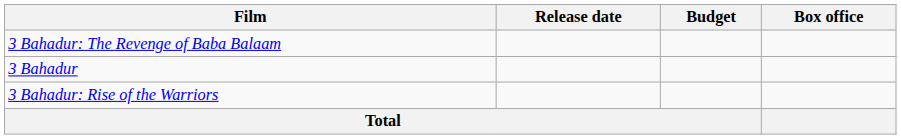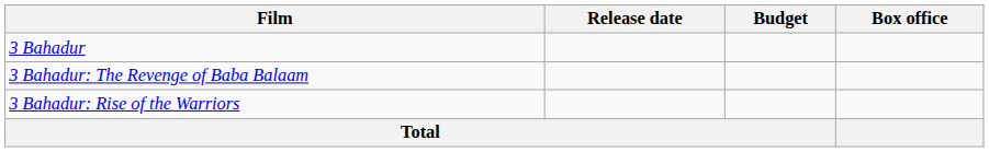 <table class="wikitable sortable" width=99%>
 <tr>
 <th rowspan="1">Film</th>
 <th rowspan="1">Release date</th>
 <th rowspan="1">Budget</th>
 <th rowspan="1">Box office</th>
 </tr>
 <tr>
-<td><em><a href='#'>3 Bahadur: The Revenge of Baba Balaam</a></em></td>
+<td><em><a href='#'>3 Bahadur</a></em></td>
 <td> </td>
 <td></td>
 <td></td>
 </tr>
 <tr>
-<td><em><a href='#'>3 Bahadur</a></em></td>
+<td><em><a href='#'>3 Bahadur: The Revenge of Baba Balaam</a></em></td>
 <td> </td>
 <td></td>
 <td></td>
 </tr>
 <tr>
 <td><em><a href='#'>3 Bahadur: Rise of the Warriors </a></em></td>
 <td> </td>
 <td></td>
 <td> </td>
 </tr>
 <tr>
 <th colspan="3" style="text-align:center;">Total</th>
 <th></th>
 </tr>
 </table>
